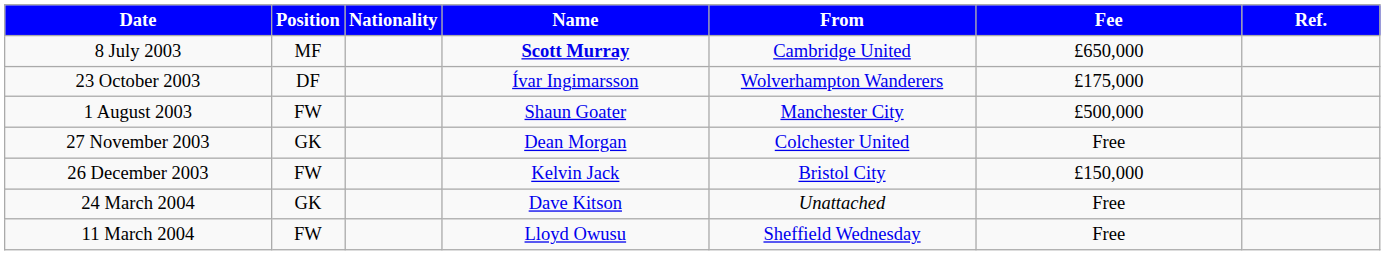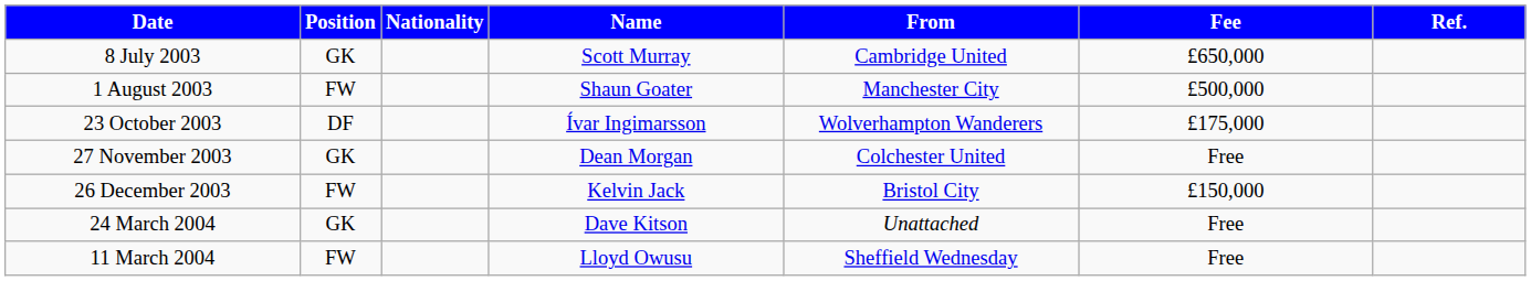 <table class="wikitable" style="text-align:center; font-size:90%; ">
 <tr>
 <th style="background:#00f; color:white; width:200px;">Date</th>
 <th style="background:#00f; color:white; width:50px;">Position</th>
 <th style="background:#00f; color:white; width:50px;">Nationality</th>
 <th style="background:#00f; color:white; width:200px;">Name</th>
 <th style="background:#00f; color:white; width:200px;">From</th>
 <th style="background:#00f; color:white; width:200px;">Fee</th>
 <th style="background:#00f; color:white; width:100px;">Ref.</th>
 </tr>
 <tr>
 <td>8 July 2003</td>
-<td>MF</td>
+<td>GK</td>
 <td></td>
-<td><strong><a href='#'>Scott Murray</a></strong></td>
+<td><a href='#'>Scott Murray</a></td>
 <td><a href='#'>Cambridge United</a></td>
 <td>£650,000</td>
+<td></td>
+</tr>
+<tr>
+<td>1 August 2003</td>
+<td>FW</td>
+<td></td>
+<td><a href='#'>Shaun Goater</a></td>
+<td><a href='#'>Manchester City</a></td>
+<td>£500,000</td>
 <td></td>
 </tr>
 <tr>
 <td>23 October 2003</td>
 <td>DF</td>
 <td></td>
 <td><a href='#'>Ívar Ingimarsson</a></td>
 <td><a href='#'>Wolverhampton Wanderers</a></td>
 <td>£175,000</td>
-<td></td>
-</tr>
-<tr>
-<td>1 August 2003</td>
-<td>FW</td>
-<td></td>
-<td><a href='#'>Shaun Goater</a></td>
-<td><a href='#'>Manchester City</a></td>
-<td>£500,000</td>
 <td></td>
 </tr>
 <tr>
 <td>27 November 2003</td>
 <td>GK</td>
 <td></td>
 <td><a href='#'>Dean Morgan</a></td>
 <td><a href='#'>Colchester United</a></td>
 <td>Free</td>
 <td></td>
 </tr>
 <tr>
 <td>26 December 2003</td>
 <td>FW</td>
 <td></td>
 <td><a href='#'>Kelvin Jack</a></td>
 <td><a href='#'>Bristol City</a></td>
 <td>£150,000</td>
 <td></td>
 </tr>
 <tr>
 <td>24 March 2004</td>
 <td>GK</td>
 <td></td>
 <td><a href='#'>Dave Kitson</a></td>
 <td><em>Unattached</em></td>
 <td>Free</td>
 <td></td>
 </tr>
 <tr>
 <td>11 March 2004</td>
 <td>FW</td>
 <td></td>
 <td><a href='#'>Lloyd Owusu</a></td>
 <td><a href='#'>Sheffield Wednesday</a></td>
 <td>Free</td>
 <td></td>
 </tr>
 </table>
